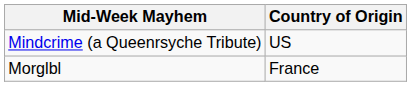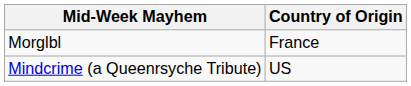 <table class="wikitable">
 <tr>
 <th>Mid-Week Mayhem</th>
 <th>Country of Origin</th>
 </tr>
 <tr>
+<td>Morglbl</td>
+<td>France</td>
+</tr>
+<tr>
 <td><a href='#'>Mindcrime</a> (a Queenrsyche Tribute)</td>
 <td>US</td>
 </tr>
-<tr>
-<td>Morglbl</td>
-<td>France</td>
-</tr>
 </table>
